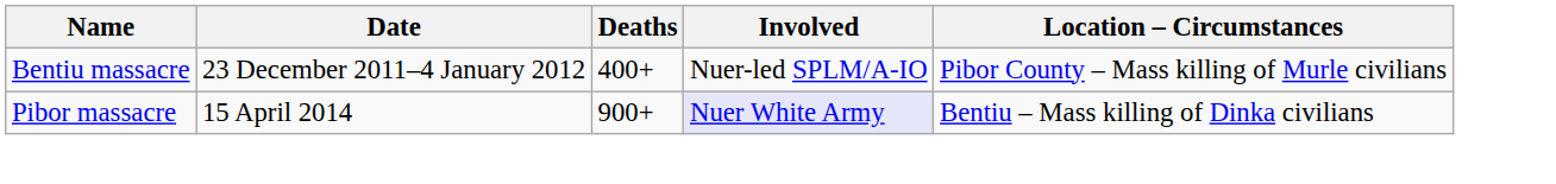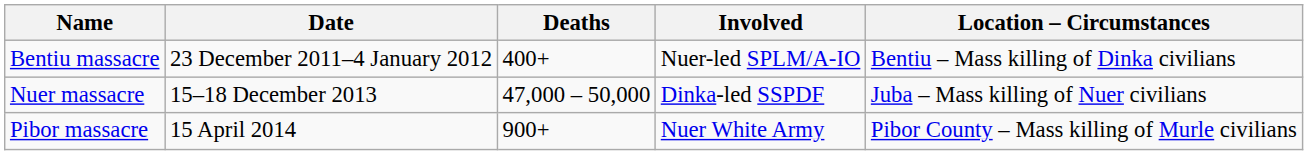 <table class="sortable wikitable">
 <tr>
 <th>Name</th>
 <th>Date</th>
 <th>Deaths</th>
 <th>Involved</th>
 <th class="unsortable">Location – Circumstances</th>
 </tr>
 <tr>
 <td><a href='#'>Bentiu massacre</a></td>
 <td>23 December 2011–4 January 2012</td>
 <td>400+</td>
 <td>Nuer-led <a href='#'>SPLM/A-IO</a></td>
-<td><a href='#'>Pibor County</a> – Mass killing of <a href='#'>Murle</a> civilians</td>
+<td><a href='#'>Bentiu</a> – Mass killing of <a href='#'>Dinka</a> civilians</td>
+</tr>
+<tr>
+<td><a href='#'>Nuer massacre</a></td>
+<td>15–18 December 2013</td>
+<td>47,000 – 50,000</td>
+<td><a href='#'>Dinka</a>-led <a href='#'>SSPDF</a></td>
+<td><a href='#'>Juba</a> – Mass killing of <a href='#'>Nuer</a> civilians</td>
 </tr>
 <tr>
 <td><a href='#'>Pibor massacre</a></td>
 <td>15 April 2014</td>
 <td>900+</td>
-<td style="background: lavender;"><a href='#'>Nuer White Army</a></td>
-<td><a href='#'>Bentiu</a> – Mass killing of <a href='#'>Dinka</a> civilians</td>
+<td><a href='#'>Nuer White Army</a></td>
+<td><a href='#'>Pibor County</a> – Mass killing of <a href='#'>Murle</a> civilians</td>
 </tr>
 </table>
